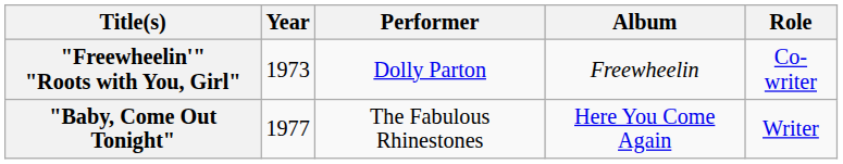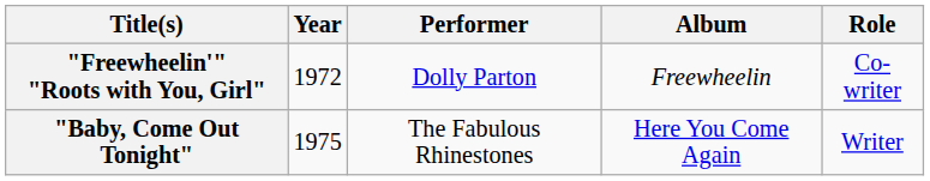 <table class="wikitable plainrowheaders" style="text-align:center;">
 <tr>
 <th scope=col>Title(s)</th>
 <th scope=col>Year</th>
 <th scope=col>Performer</th>
 <th scope=col>Album</th>
 <th scope=col>Role</th>
 </tr>
 <tr>
 <th scope="row">"Freewheelin'"<br>"Roots with You, Girl"</th>
-<td>1973</td>
+<td>1972</td>
 <td><a href='#'>Dolly Parton</a></td>
 <td><em>Freewheelin<strong></td>
 <td><a href='#'>Co-writer</a></td>
 </tr>
 <tr>
 <th scope="row">"Baby, Come Out Tonight"</th>
-<td>1977</td>
+<td>1975</td>
 <td>The Fabulous Rhinestones</td>
 <td></em><a href='#'>Here You Come Again</a><em></td>
 <td><a href='#'>Writer</a></td>
 </tr>
 </table>
